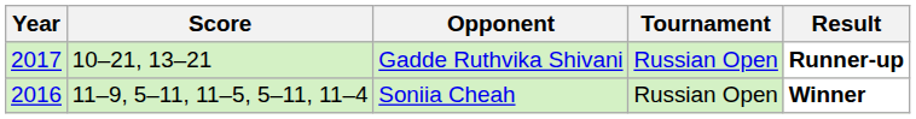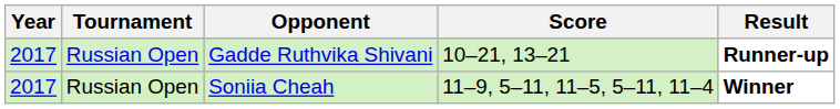 <table class="sortable wikitable" style="font-size: 90%;">
 <tr>
 <th>Year</th>
+<th>Tournament</th>
+<th>Opponent</th>
 <th>Score</th>
-<th>Opponent</th>
-<th>Tournament</th>
 <th>Result</th>
 </tr>
 <tr style="background:#D4F1C5">
 <td align="center"><a href='#'>2017</a></td>
+<td align="left"><a href='#'>Russian Open</a></td>
+<td align="left"> <a href='#'>Gadde Ruthvika Shivani</a></td>
 <td align="left">10–21, 13–21</td>
-<td align="left"> <a href='#'>Gadde Ruthvika Shivani</a></td>
-<td align="left"><a href='#'>Russian Open</a></td>
 <td style="text-align:left; background:white"> <strong>Runner-up</strong></td>
 </tr>
 <tr style="background:#D4F1C5">
-<td align="center"><a href='#'>2016</a></td>
+<td align="center"><a href='#'>2017</a></td>
+<td align="left">Russian Open</td>
+<td align="left"> <a href='#'>Soniia Cheah</a></td>
 <td align="left">11–9, 5–11, 11–5, 5–11, 11–4</td>
-<td align="left"> <a href='#'>Soniia Cheah</a></td>
-<td align="left">Russian Open</td>
 <td style="text-align:left; background:white"> <strong>Winner</strong></td>
 </tr>
 </table>
